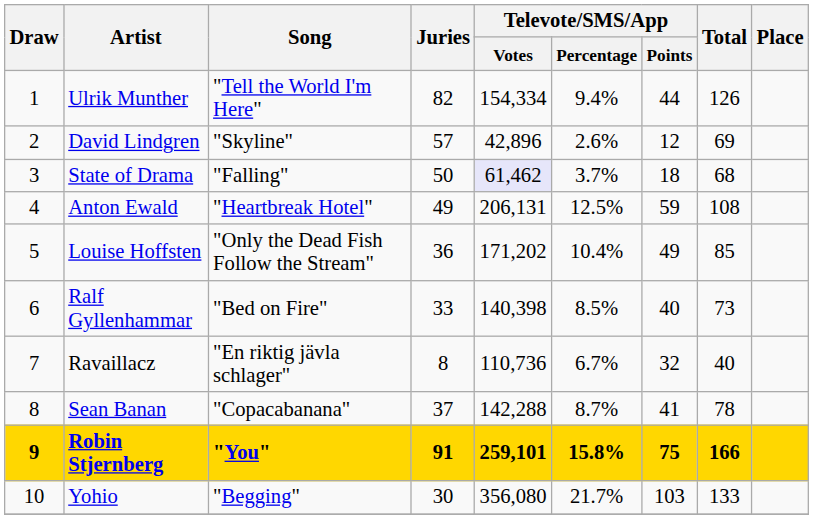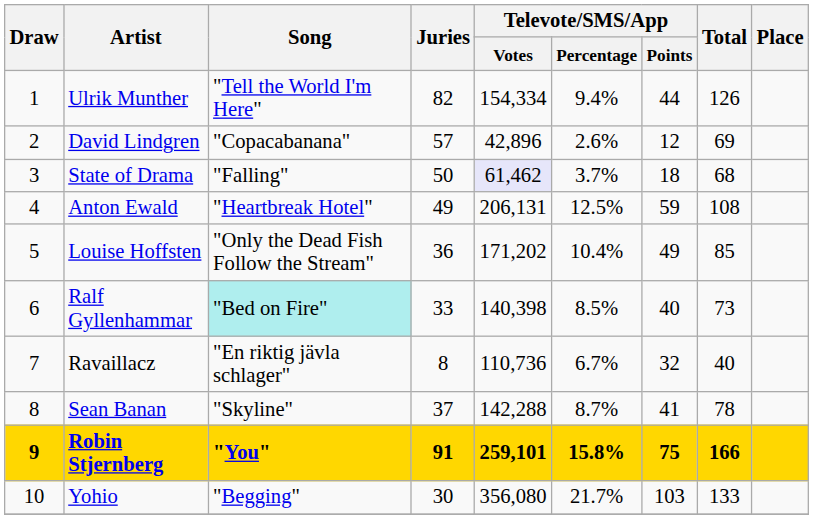 <table class="sortable wikitable" style="margin: 1em auto 1em auto; text-align:center;">
 <tr>
 <th rowspan="2">Draw</th>
 <th rowspan="2">Artist</th>
 <th rowspan="2">Song</th>
 <th rowspan="2">Juries</th>
 <th colspan="3">Televote/SMS/App</th>
 <th rowspan="2">Total</th>
 <th rowspan="2">Place</th>
 </tr>
 <tr>
 <th><small>Votes</small></th>
 <th><small>Percentage</small></th>
 <th><small>Points</small></th>
 </tr>
 <tr>
 <td>1</td>
 <td align="left"><a href='#'>Ulrik Munther</a></td>
 <td align="left">"<a href='#'>Tell the World I'm Here</a>"</td>
 <td>82</td>
 <td>154,334</td>
 <td>9.4%</td>
 <td>44</td>
 <td>126</td>
 <td></td>
 </tr>
 <tr>
 <td>2</td>
 <td align="left"><a href='#'>David Lindgren</a></td>
-<td align="left">"Skyline"</td>
+<td align="left">"Copacabanana"</td>
 <td>57</td>
 <td>42,896</td>
 <td>2.6%</td>
 <td>12</td>
 <td>69</td>
 <td></td>
 </tr>
 <tr>
 <td>3</td>
 <td align="left"><a href='#'>State of Drama</a></td>
 <td align="left">"Falling"</td>
 <td>50</td>
 <td style="background: lavender;">61,462</td>
 <td>3.7%</td>
 <td>18</td>
 <td>68</td>
 <td></td>
 </tr>
 <tr>
 <td>4</td>
 <td align="left"><a href='#'>Anton Ewald</a></td>
 <td align="left">"<a href='#'>Heartbreak Hotel</a>"</td>
 <td>49</td>
 <td>206,131</td>
 <td>12.5%</td>
 <td>59</td>
 <td>108</td>
 <td></td>
 </tr>
 <tr>
 <td>5</td>
 <td align="left"><a href='#'>Louise Hoffsten</a></td>
 <td align="left">"Only the Dead Fish Follow the Stream"</td>
 <td>36</td>
 <td>171,202</td>
 <td>10.4%</td>
 <td>49</td>
 <td>85</td>
 <td></td>
 </tr>
 <tr>
 <td>6</td>
 <td align="left"><a href='#'>Ralf Gyllenhammar</a></td>
-<td align="left">"Bed on Fire"</td>
+<td align="left" style="background: paleturquoise;">"Bed on Fire"</td>
 <td>33</td>
 <td>140,398</td>
 <td>8.5%</td>
 <td>40</td>
 <td>73</td>
 <td></td>
 </tr>
 <tr>
 <td>7</td>
 <td align="left">Ravaillacz</td>
 <td align="left">"En riktig jävla schlager"</td>
 <td>8</td>
 <td>110,736</td>
 <td>6.7%</td>
 <td>32</td>
 <td>40</td>
 <td></td>
 </tr>
 <tr>
 <td>8</td>
 <td align="left"><a href='#'>Sean Banan</a></td>
-<td align="left">"Copacabanana"</td>
+<td align="left">"Skyline"</td>
 <td>37</td>
 <td>142,288</td>
 <td>8.7%</td>
 <td>41</td>
 <td>78</td>
 <td></td>
 </tr>
 <tr style="font-weight:bold;background:gold;">
 <td>9</td>
 <td align="left"><a href='#'>Robin Stjernberg</a></td>
 <td align="left">"<a href='#'>You</a>"</td>
 <td>91</td>
 <td>259,101</td>
 <td>15.8%</td>
 <td>75</td>
 <td>166</td>
 <td></td>
 </tr>
 <tr>
 <td>10</td>
 <td align="left"><a href='#'>Yohio</a></td>
 <td align="left">"<a href='#'>Begging</a>"</td>
 <td>30</td>
 <td>356,080</td>
 <td>21.7%</td>
 <td>103</td>
 <td>133</td>
 <td></td>
 </tr>
 <tr>
 </tr>
 </table>
